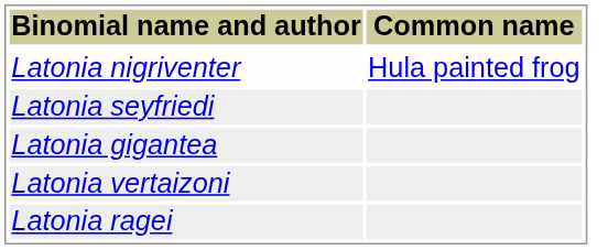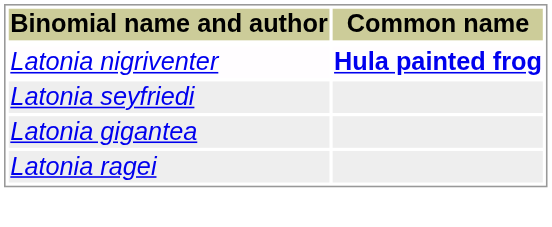 <table style="text-align:left; border:1px solid #999999; ">
 <tr style="background:#CCCC99; text-align: center; ">
 <th>Binomial name and author</th>
 <th>Common name</th>
 </tr>
 <tr>
 </tr>
 <tr style="background:#FFFDFF;">
 <td><em><a href='#'>Latonia nigriventer</a></em> </td>
-<td><a href='#'>Hula painted frog</a></td>
+<td><strong><a href='#'>Hula painted frog</a></strong></td>
 </tr>
 <tr style="background:#EEEEEE;">
 <td><em><a href='#'>Latonia seyfriedi</a></em> </td>
 <td></td>
 </tr>
 <tr style="background:#EEEEEE;">
 <td><em><a href='#'>Latonia gigantea</a></em> </td>
 <td></td>
 </tr>
 <tr style="background:#EEEEEE;">
-<td><em><a href='#'>Latonia vertaizoni</a></em> </td>
-<td></td>
-</tr>
-<tr style="background:#EEEEEE;">
 <td><em><a href='#'>Latonia ragei</a></em> </td>
 <td></td>
 </tr>
 </table>
